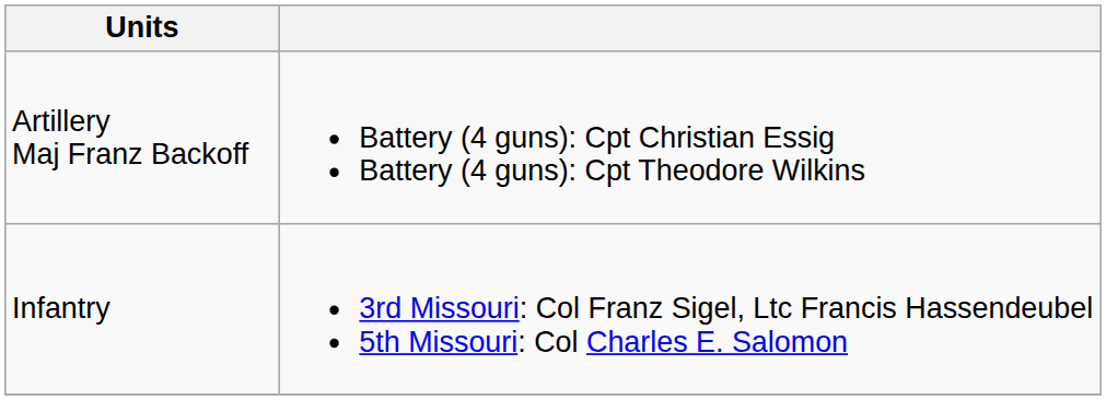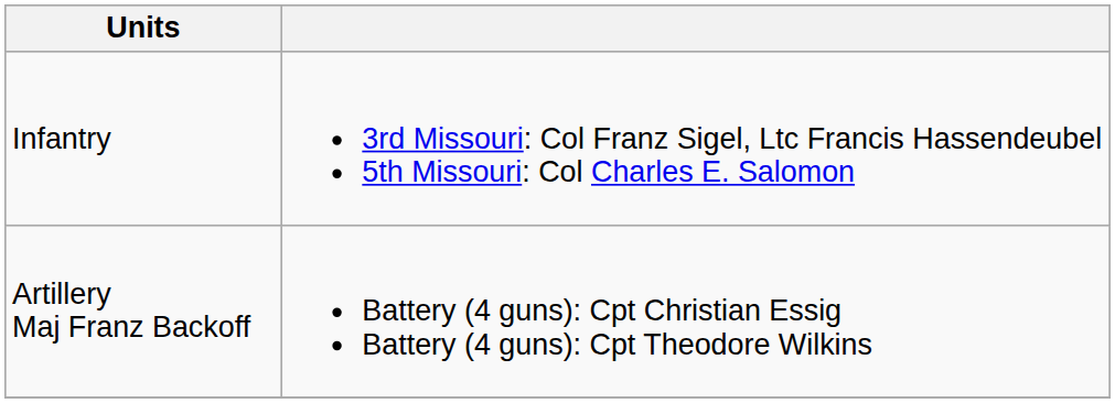 <table class="wikitable">
 <tr>
 <th width=25%>Units</th>
 <th></th>
 </tr>
 <tr>
+<td>Infantry</td>
+<td><br><ul><li><a href='#'>3rd Missouri</a>: Col Franz Sigel, Ltc Francis Hassendeubel</li><li><a href='#'>5th Missouri</a>: Col <a href='#'>Charles E. Salomon</a></li></ul></td>
+</tr>
+<tr>
 <td>Artillery  <br>Maj Franz Backoff</td>
 <td><br><ul><li>Battery (4 guns): Cpt Christian Essig</li><li>Battery (4 guns): Cpt Theodore Wilkins</li></ul></td>
 </tr>
 <tr>
-<td>Infantry</td>
-<td><br><ul><li><a href='#'>3rd Missouri</a>: Col Franz Sigel, Ltc Francis Hassendeubel</li><li><a href='#'>5th Missouri</a>: Col <a href='#'>Charles E. Salomon</a></li></ul></td>
-</tr>
-<tr>
 </tr>
 </table>
